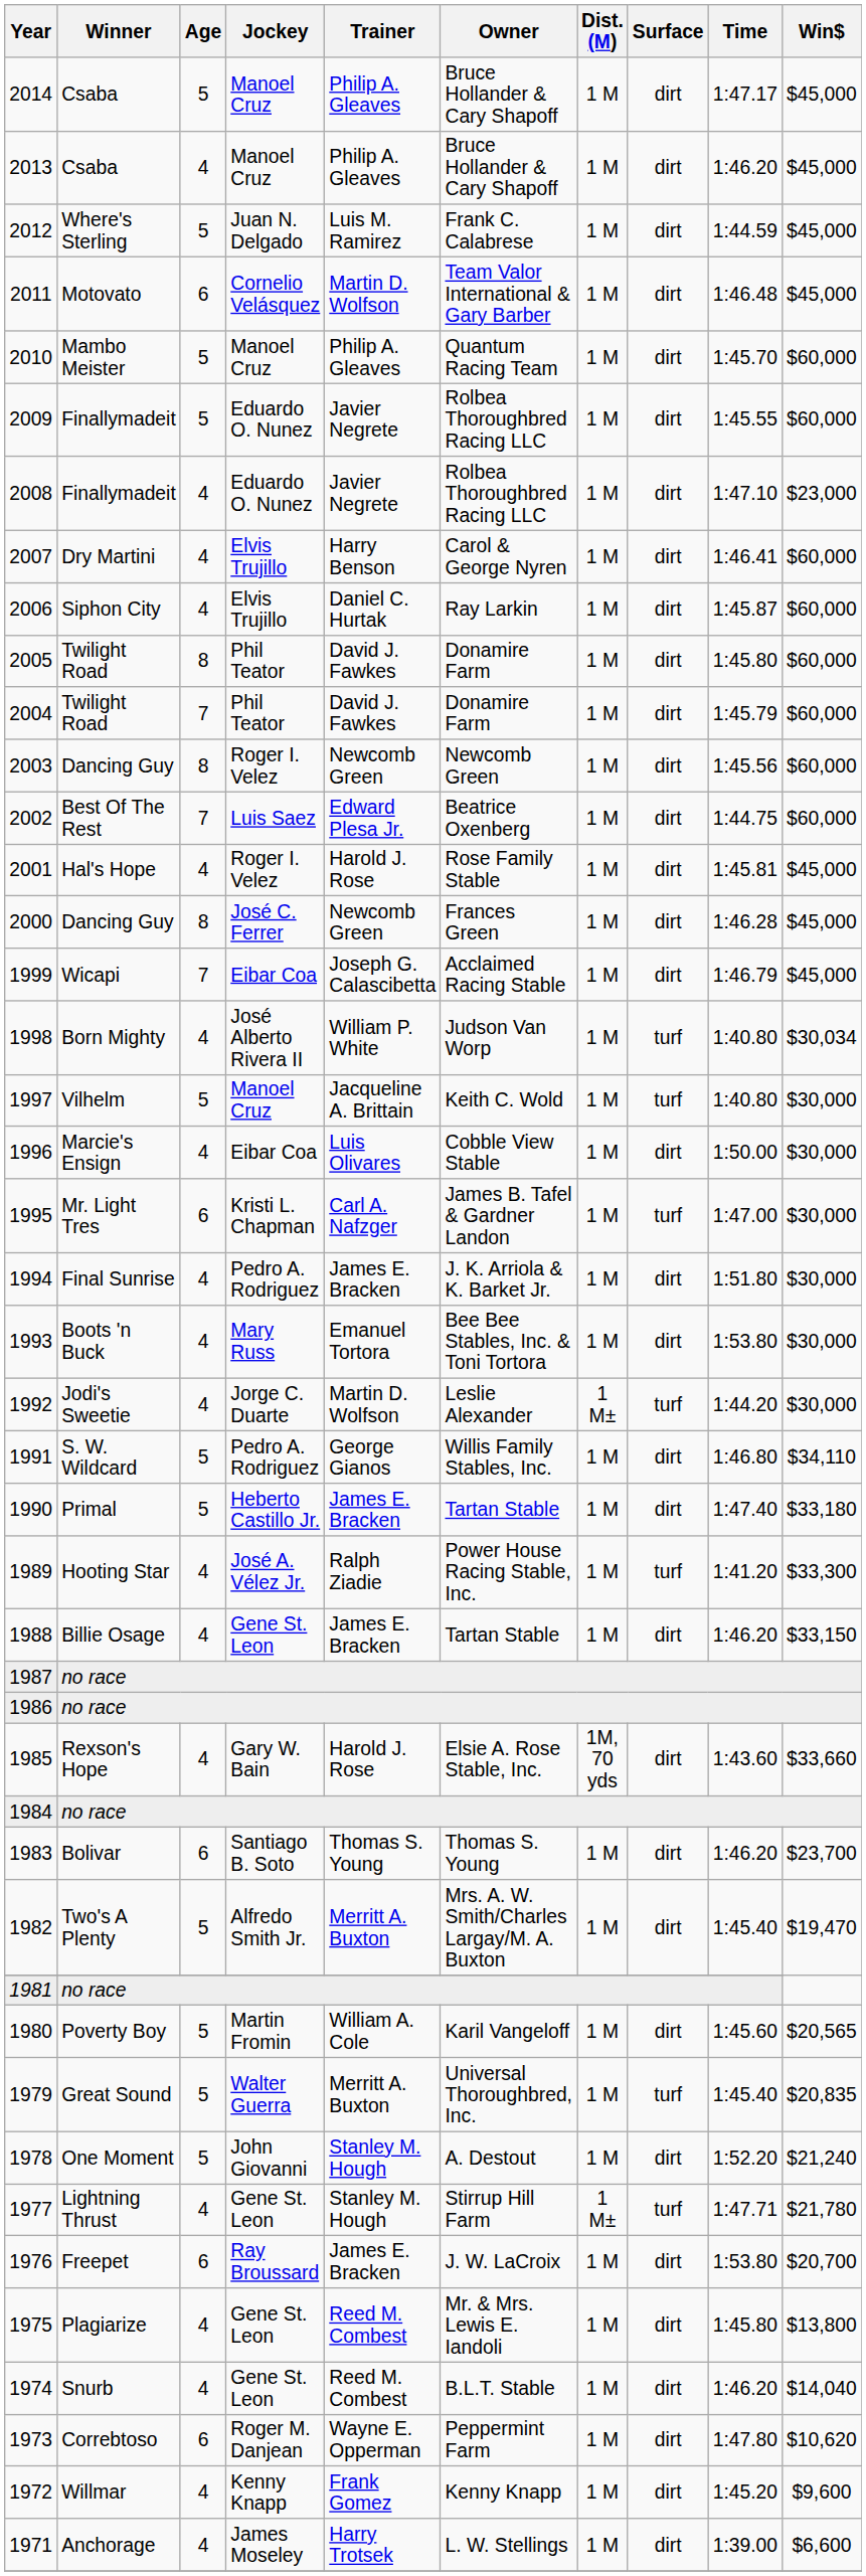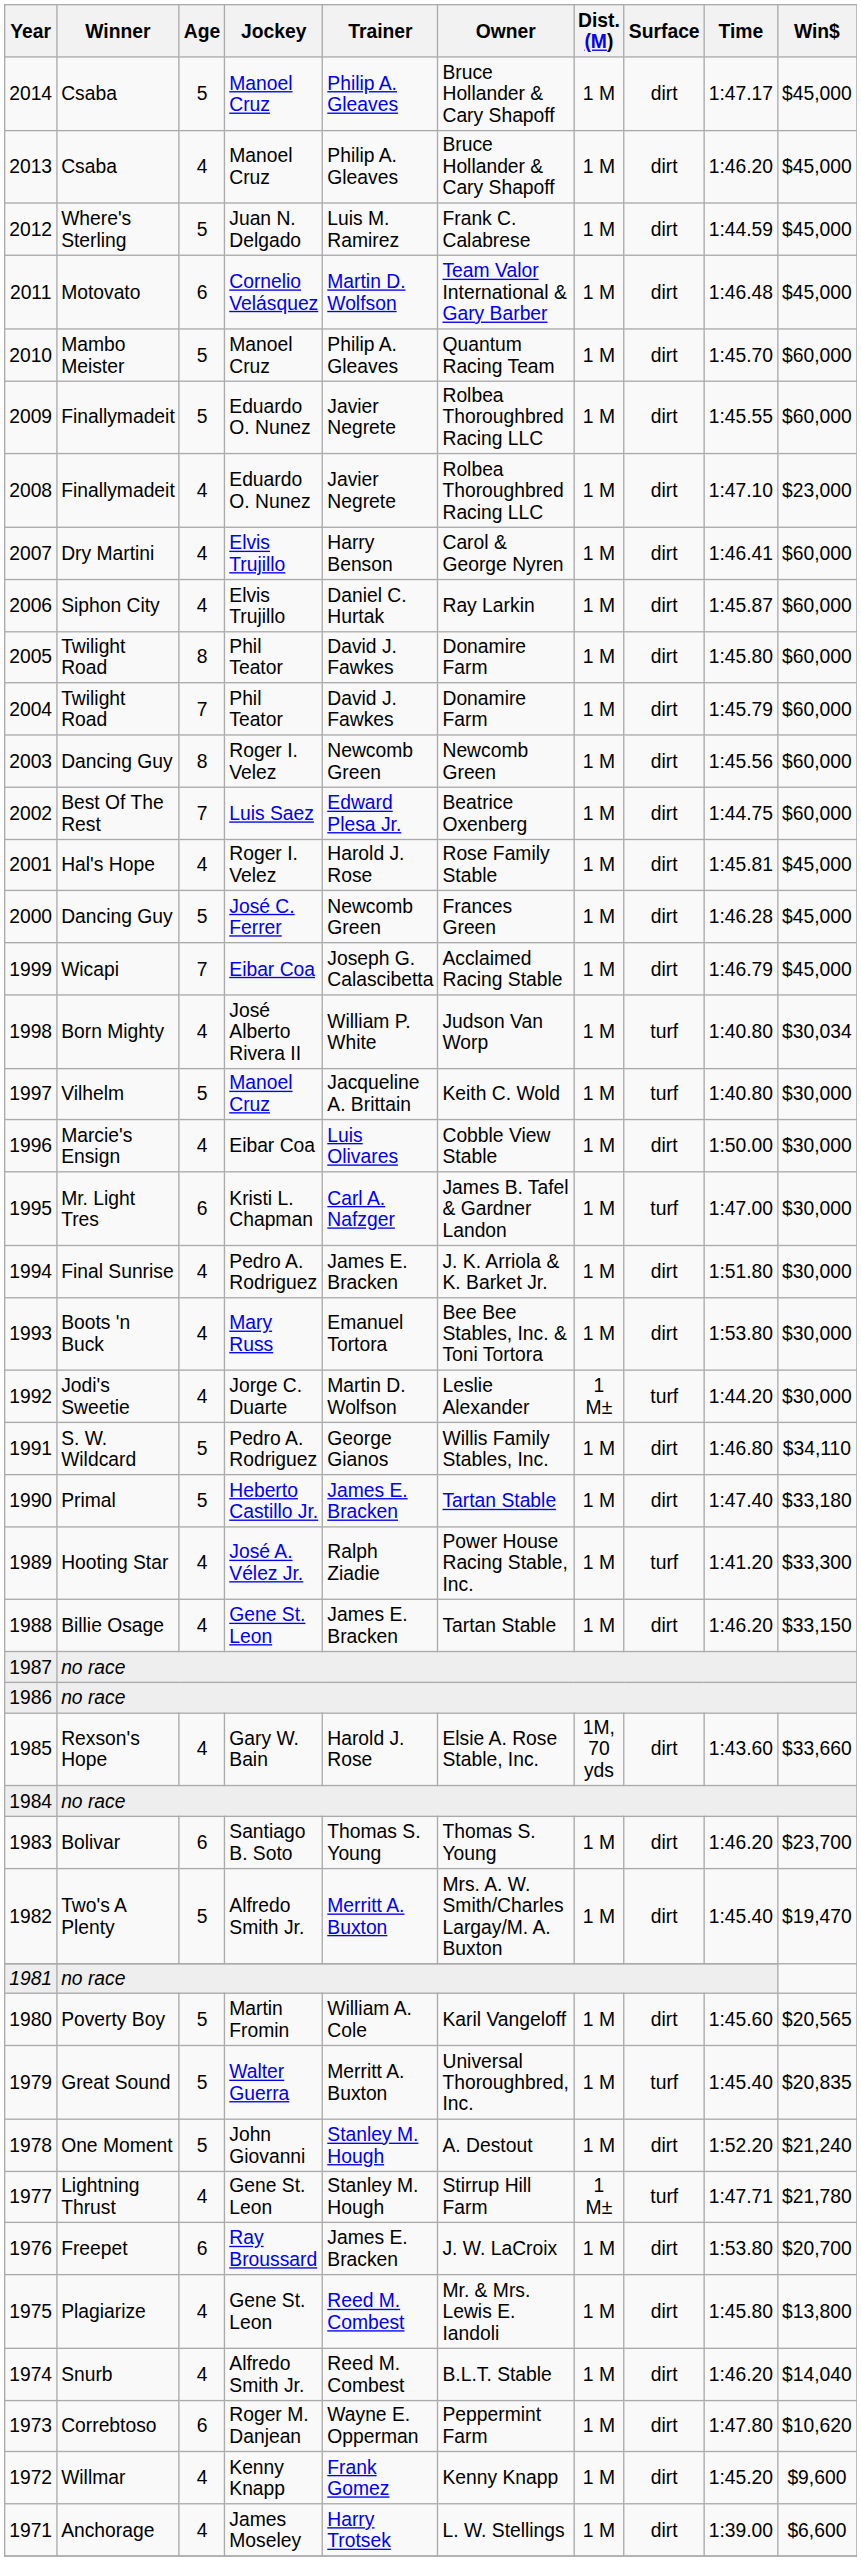 <table class="wikitable sortable" style="font-size:90%">
 <tr>
 <th width="35px">Year<br></th>
 <th width="120px">Winner<br></th>
 <th width="25px">Age<br></th>
 <th width="120px">Jockey<br></th>
 <th width="130px">Trainer<br></th>
 <th width="215px">Owner<br></th>
 <th width="35px">Dist. <br><a href='#'>(M</a>) <br></th>
 <th width="25px">Surface<br></th>
 <th width="25px">Time<br></th>
 <th width="25px">Win$ <br></th>
 </tr>
 <tr>
 <td align=center>2014</td>
 <td>Csaba</td>
 <td align=center>5</td>
 <td><a href='#'>Manoel Cruz</a></td>
 <td><a href='#'>Philip A. Gleaves</a></td>
 <td>Bruce Hollander & Cary Shapoff</td>
 <td align=center>1<span> M</span></td>
 <td align=center>dirt</td>
 <td align=center>1:47.17</td>
 <td align=center>$45,000</td>
 </tr>
 <tr>
 <td align=center>2013</td>
 <td>Csaba</td>
 <td align=center>4</td>
 <td>Manoel Cruz</td>
 <td>Philip A. Gleaves</td>
 <td>Bruce Hollander & Cary Shapoff</td>
 <td align=center>1<span> M</span></td>
 <td align=center>dirt</td>
 <td align=center>1:46.20</td>
 <td align=center>$45,000</td>
 </tr>
 <tr>
 <td align=center>2012</td>
 <td>Where's Sterling</td>
 <td align=center>5</td>
 <td>Juan N. Delgado</td>
 <td>Luis M. Ramirez</td>
 <td>Frank C. Calabrese</td>
 <td align=center>1<span> M</span></td>
 <td align=center>dirt</td>
 <td align=center>1:44.59</td>
 <td align=center>$45,000</td>
 </tr>
 <tr>
 <td align=center>2011</td>
 <td>Motovato</td>
 <td align=center>6</td>
 <td><a href='#'>Cornelio Velásquez</a></td>
 <td><a href='#'>Martin D. Wolfson</a></td>
 <td><a href='#'>Team Valor</a> International & <a href='#'>Gary Barber</a></td>
 <td align=center>1<span> M</span></td>
 <td align=center>dirt</td>
 <td align=center>1:46.48</td>
 <td align=center>$45,000</td>
 </tr>
 <tr>
 <td align=center>2010</td>
 <td>Mambo Meister</td>
 <td align=center>5</td>
 <td>Manoel Cruz</td>
 <td>Philip A. Gleaves</td>
 <td>Quantum Racing Team</td>
 <td align=center>1<span> M</span></td>
 <td align=center>dirt</td>
 <td align=center>1:45.70</td>
 <td align=center>$60,000</td>
 </tr>
 <tr>
 <td align=center>2009</td>
 <td>Finallymadeit</td>
 <td align=center>5</td>
 <td>Eduardo O. Nunez</td>
 <td>Javier Negrete</td>
 <td>Rolbea Thoroughbred Racing LLC</td>
 <td align=center>1<span> M</span></td>
 <td align=center>dirt</td>
 <td align=center>1:45.55</td>
 <td align=center>$60,000</td>
 </tr>
 <tr>
 <td align=center>2008</td>
 <td>Finallymadeit</td>
 <td align=center>4</td>
 <td>Eduardo O. Nunez</td>
 <td>Javier Negrete</td>
 <td>Rolbea Thoroughbred Racing LLC</td>
 <td align=center>1<span> M</span></td>
 <td align=center>dirt</td>
 <td align=center>1:47.10</td>
 <td align=center>$23,000</td>
 </tr>
 <tr>
 <td align=center>2007</td>
 <td>Dry Martini</td>
 <td align=center>4</td>
 <td><a href='#'>Elvis Trujillo</a></td>
 <td>Harry Benson</td>
 <td>Carol & George Nyren</td>
 <td align=center>1<span> M</span></td>
 <td align=center>dirt</td>
 <td align=center>1:46.41</td>
 <td align=center>$60,000</td>
 </tr>
 <tr>
 <td align=center>2006</td>
 <td>Siphon City</td>
 <td align=center>4</td>
 <td>Elvis Trujillo</td>
 <td>Daniel C. Hurtak</td>
 <td>Ray Larkin</td>
 <td align=center>1<span> M</span></td>
 <td align=center>dirt</td>
 <td align=center>1:45.87</td>
 <td align=center>$60,000</td>
 </tr>
 <tr>
 <td align=center>2005</td>
 <td>Twilight Road</td>
 <td align=center>8</td>
 <td>Phil Teator</td>
 <td>David J. Fawkes</td>
 <td>Donamire Farm</td>
 <td align=center>1<span> M</span></td>
 <td align=center>dirt</td>
 <td align=center>1:45.80</td>
 <td align=center>$60,000</td>
 </tr>
 <tr>
 <td align=center>2004</td>
 <td>Twilight Road</td>
 <td align=center>7</td>
 <td>Phil Teator</td>
 <td>David J. Fawkes</td>
 <td>Donamire Farm</td>
 <td align=center>1<span> M</span></td>
 <td align=center>dirt</td>
 <td align=center>1:45.79</td>
 <td align=center>$60,000</td>
 </tr>
 <tr>
 <td align=center>2003</td>
 <td>Dancing Guy</td>
 <td align=center>8</td>
 <td>Roger I. Velez</td>
 <td>Newcomb Green</td>
 <td>Newcomb Green</td>
 <td align=center>1<span> M</span></td>
 <td align=center>dirt</td>
 <td align=center>1:45.56</td>
 <td align=center>$60,000</td>
 </tr>
 <tr>
 <td align=center>2002</td>
 <td>Best Of The Rest</td>
 <td align=center>7</td>
 <td><a href='#'>Luis Saez</a></td>
 <td><a href='#'>Edward Plesa Jr.</a></td>
 <td>Beatrice Oxenberg</td>
 <td align=center>1<span> M</span></td>
 <td align=center>dirt</td>
 <td align=center>1:44.75</td>
 <td align=center>$60,000</td>
 </tr>
 <tr>
 <td align=center>2001</td>
 <td>Hal's Hope</td>
 <td align=center>4</td>
 <td>Roger I. Velez</td>
 <td>Harold J. Rose</td>
 <td>Rose Family Stable</td>
 <td align=center>1<span> M</span></td>
 <td align=center>dirt</td>
 <td align=center>1:45.81</td>
 <td align=center>$45,000</td>
 </tr>
 <tr>
 <td align=center>2000</td>
 <td>Dancing Guy</td>
-<td align=center>8</td>
+<td align=center>5</td>
 <td><a href='#'>José C. Ferrer</a></td>
 <td>Newcomb Green</td>
 <td>Frances Green</td>
 <td align=center>1<span> M</span></td>
 <td align=center>dirt</td>
 <td align=center>1:46.28</td>
 <td align=center>$45,000</td>
 </tr>
 <tr>
 <td align=center>1999</td>
 <td>Wicapi</td>
 <td align=center>7</td>
 <td><a href='#'>Eibar Coa</a></td>
 <td>Joseph G. Calascibetta</td>
 <td>Acclaimed Racing Stable</td>
 <td align=center>1<span> M</span></td>
 <td align=center>dirt</td>
 <td align=center>1:46.79</td>
 <td align=center>$45,000</td>
 </tr>
 <tr>
 <td align=center>1998</td>
 <td>Born Mighty</td>
 <td align=center>4</td>
 <td>José Alberto Rivera II</td>
 <td>William P. White</td>
 <td>Judson Van Worp</td>
 <td align=center>1<span> M</span></td>
 <td align=center>turf</td>
 <td align=center>1:40.80</td>
 <td align=center>$30,034</td>
 </tr>
 <tr>
 <td align=center>1997</td>
 <td>Vilhelm</td>
 <td align=center>5</td>
 <td><a href='#'>Manoel Cruz</a></td>
 <td>Jacqueline A. Brittain</td>
 <td>Keith C. Wold</td>
 <td align=center>1<span> M</span></td>
 <td align=center>turf</td>
 <td align=center>1:40.80</td>
 <td align=center>$30,000</td>
 </tr>
 <tr>
 <td align=center>1996</td>
 <td>Marcie's Ensign</td>
 <td align=center>4</td>
 <td>Eibar Coa</td>
 <td><a href='#'>Luis Olivares</a></td>
 <td>Cobble View Stable</td>
 <td align=center>1<span> M</span></td>
 <td align=center>dirt</td>
 <td align=center>1:50.00</td>
 <td align=center>$30,000</td>
 </tr>
 <tr>
 <td align=center>1995</td>
 <td>Mr. Light Tres</td>
 <td align=center>6</td>
 <td>Kristi L. Chapman</td>
 <td><a href='#'>Carl A. Nafzger</a></td>
 <td>James B. Tafel & Gardner Landon</td>
 <td align=center>1<span> M</span></td>
 <td align=center>turf</td>
 <td align=center>1:47.00</td>
 <td align=center>$30,000</td>
 </tr>
 <tr>
 <td align=center>1994</td>
 <td>Final Sunrise</td>
 <td align=center>4</td>
 <td>Pedro A. Rodriguez</td>
 <td>James E. Bracken</td>
 <td>J. K. Arriola & K. Barket Jr.</td>
 <td align=center>1<span> M</span></td>
 <td align=center>dirt</td>
 <td align=center>1:51.80</td>
 <td align=center>$30,000</td>
 </tr>
 <tr>
 <td align=center>1993</td>
 <td>Boots 'n Buck</td>
 <td align=center>4</td>
 <td><a href='#'>Mary Russ</a></td>
 <td>Emanuel Tortora</td>
 <td>Bee Bee Stables, Inc. & Toni Tortora</td>
 <td align=center>1<span> M</span></td>
 <td align=center>dirt</td>
 <td align=center>1:53.80</td>
 <td align=center>$30,000</td>
 </tr>
 <tr>
 <td align=center>1992</td>
 <td>Jodi's Sweetie</td>
 <td align=center>4</td>
 <td>Jorge C. Duarte</td>
 <td>Martin D. Wolfson</td>
 <td>Leslie Alexander</td>
 <td align=center>1<span> M±</span></td>
 <td align=center>turf</td>
 <td align=center>1:44.20</td>
 <td align=center>$30,000</td>
 </tr>
 <tr>
 <td align=center>1991</td>
 <td>S. W. Wildcard</td>
 <td align=center>5</td>
 <td>Pedro A. Rodriguez</td>
 <td>George Gianos</td>
 <td>Willis Family Stables, Inc.</td>
 <td align=center>1<span> M</span></td>
 <td align=center>dirt</td>
 <td align=center>1:46.80</td>
 <td align=center>$34,110</td>
 </tr>
 <tr>
 <td align=center>1990</td>
 <td>Primal</td>
 <td align=center>5</td>
 <td><a href='#'>Heberto Castillo Jr.</a></td>
 <td><a href='#'>James E. Bracken</a></td>
 <td><a href='#'>Tartan Stable</a></td>
 <td align=center>1<span> M</span></td>
 <td align=center>dirt</td>
 <td align=center>1:47.40</td>
 <td align=center>$33,180</td>
 </tr>
 <tr>
 <td align=center>1989</td>
 <td>Hooting Star</td>
 <td align=center>4</td>
 <td><a href='#'>José A. Vélez Jr.</a></td>
 <td>Ralph Ziadie</td>
 <td>Power House Racing Stable, Inc.</td>
 <td align=center>1<span> M</span></td>
 <td align=center>turf</td>
 <td align=center>1:41.20</td>
 <td align=center>$33,300</td>
 </tr>
 <tr>
 <td align=center>1988</td>
 <td>Billie Osage</td>
 <td align=center>4</td>
 <td><a href='#'>Gene St. Leon</a></td>
 <td>James E. Bracken</td>
 <td>Tartan Stable</td>
 <td align=center>1<span> M</span></td>
 <td align=center>dirt</td>
 <td align=center>1:46.20</td>
 <td align=center>$33,150</td>
 </tr>
 <tr bgcolor="#eeeeee">
 <td align=center>1987</td>
 <td colspan=9><em>no race</em></td>
 </tr>
 <tr bgcolor="#eeeeee">
 <td align=center>1986</td>
 <td colspan=9><em>no race</em></td>
 </tr>
 <tr>
 <td align=center>1985</td>
 <td>Rexson's Hope</td>
 <td align=center>4</td>
 <td>Gary W. Bain</td>
 <td>Harold J. Rose</td>
 <td>Elsie A. Rose Stable, Inc.</td>
 <td align=center>1<span>M, 70 yds</span></td>
 <td align=center>dirt</td>
 <td align=center>1:43.60</td>
 <td align=center>$33,660</td>
 </tr>
 <tr bgcolor="#eeeeee">
 <td align=center>1984</td>
 <td colspan=9><em>no race</em></td>
 </tr>
 <tr>
 <td align=center>1983</td>
 <td>Bolivar</td>
 <td align=center>6</td>
 <td>Santiago B. Soto</td>
 <td>Thomas S. Young</td>
 <td>Thomas S. Young</td>
 <td align=center>1<span> M</span></td>
 <td align=center>dirt</td>
 <td align=center>1:46.20</td>
 <td align=center>$23,700</td>
 </tr>
 <tr>
 <td align=center>1982</td>
 <td>Two's A Plenty</td>
 <td align=center>5</td>
 <td>Alfredo Smith Jr.</td>
 <td><a href='#'>Merritt A. Buxton</a></td>
 <td>Mrs. A. W. Smith/Charles Largay/M. A. Buxton</td>
 <td align=center>1<span> M</span></td>
 <td align=center>dirt</td>
 <td align=center>1:45.40</td>
 <td align=center>$19,470</td>
 </tr>
 <tr>
 </tr>
 <tr bgcolor="#eeeeee">
 <td align=center><em>1981</em></td>
 <td colspan=8><em>no race</em></td>
 </tr>
 <tr>
 <td Align=center>1980</td>
 <td>Poverty Boy</td>
 <td align=center>5</td>
 <td>Martin Fromin</td>
 <td>William A. Cole</td>
 <td>Karil Vangeloff</td>
 <td align=center>1<span> M</span></td>
 <td align=center>dirt</td>
 <td align=center>1:45.60</td>
 <td align=center>$20,565</td>
 </tr>
 <tr>
 <td align=center>1979</td>
 <td>Great Sound</td>
 <td align=center>5</td>
 <td><a href='#'>Walter Guerra</a></td>
 <td>Merritt A. Buxton</td>
 <td>Universal Thoroughbred, Inc.</td>
 <td align=center>1<span> M</span></td>
 <td align=center>turf</td>
 <td align=center>1:45.40</td>
 <td align=center>$20,835</td>
 </tr>
 <tr>
 <td align=center>1978</td>
 <td>One Moment</td>
 <td align=center>5</td>
 <td>John Giovanni</td>
 <td><a href='#'>Stanley M. Hough</a></td>
 <td>A. Destout</td>
 <td align=center>1<span> M</span></td>
 <td align=center>dirt</td>
 <td align=center>1:52.20</td>
 <td align=center>$21,240</td>
 </tr>
 <tr>
 <td align=center>1977</td>
 <td>Lightning Thrust</td>
 <td align=center>4</td>
 <td>Gene St. Leon</td>
 <td>Stanley M. Hough</td>
 <td>Stirrup Hill Farm</td>
 <td align=center>1<span> M±</span></td>
 <td align=center>turf</td>
 <td align=center>1:47.71</td>
 <td align=center>$21,780</td>
 </tr>
 <tr>
 <td align=center>1976</td>
 <td>Freepet</td>
 <td align=center>6</td>
 <td><a href='#'>Ray Broussard</a></td>
 <td>James E. Bracken</td>
 <td>J. W. LaCroix</td>
 <td align=center>1<span> M</span></td>
 <td align=center>dirt</td>
 <td align=center>1:53.80</td>
 <td align=center>$20,700</td>
 </tr>
 <tr>
 <td align=center>1975</td>
 <td>Plagiarize</td>
 <td align=center>4</td>
 <td>Gene St. Leon</td>
 <td><a href='#'>Reed M. Combest</a></td>
 <td>Mr. & Mrs. Lewis E. Iandoli</td>
 <td align=center>1<span> M</span></td>
 <td align=center>dirt</td>
 <td align=center>1:45.80</td>
 <td align=center>$13,800</td>
 </tr>
 <tr>
 <td align=center>1974</td>
 <td>Snurb</td>
 <td align=center>4</td>
-<td>Gene St. Leon</td>
+<td>Alfredo Smith Jr.</td>
 <td>Reed M. Combest</td>
 <td>B.L.T. Stable</td>
 <td align=center>1<span> M</span></td>
 <td align=center>dirt</td>
 <td align=center>1:46.20</td>
 <td align=center>$14,040</td>
 </tr>
 <tr>
 <td align=center>1973</td>
 <td>Correbtoso</td>
 <td align=center>6</td>
 <td>Roger M. Danjean</td>
 <td>Wayne E. Opperman</td>
 <td>Peppermint Farm</td>
 <td align=center>1<span> M</span></td>
 <td align=center>dirt</td>
 <td align=center>1:47.80</td>
 <td align=center>$10,620</td>
 </tr>
 <tr>
 <td align=center>1972</td>
 <td>Willmar</td>
 <td align=center>4</td>
 <td>Kenny Knapp</td>
 <td><a href='#'>Frank Gomez</a></td>
 <td>Kenny Knapp</td>
 <td align=center>1<span> M</span></td>
 <td align=center>dirt</td>
 <td align=center>1:45.20</td>
 <td align=center>$9,600</td>
 </tr>
 <tr>
 <td align=center>1971</td>
 <td>Anchorage</td>
 <td align=center>4</td>
 <td>James Moseley</td>
 <td><a href='#'>Harry Trotsek</a></td>
 <td>L. W. Stellings</td>
 <td align=center>1 M</td>
 <td align=center>dirt</td>
 <td align=center>1:39.00</td>
 <td align=center>$6,600</td>
 </tr>
 <tr>
 </tr>
 </table>
